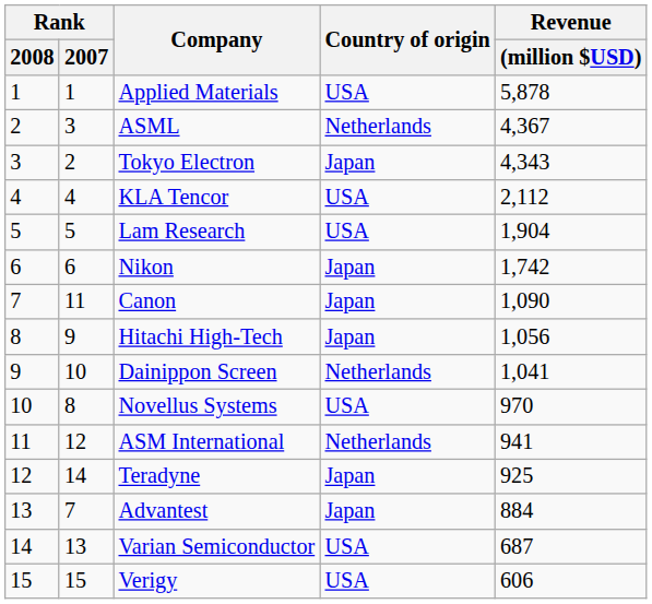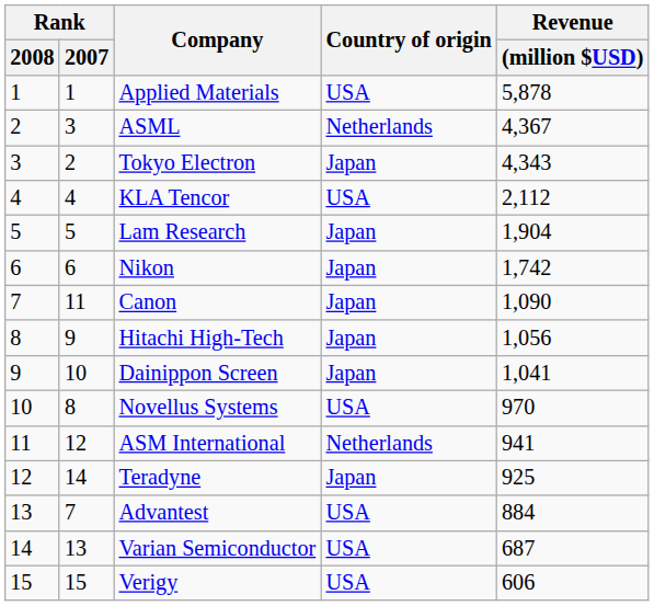 <table class="wikitable" style="text-align=left;">
 <tr>
 <th Colspan="2">Rank</th>
 <th Rowspan="2">Company</th>
 <th Rowspan="2">Country of origin</th>
 <th>Revenue</th>
 </tr>
 <tr>
 <th>2008</th>
 <th>2007</th>
 <th>(million $<a href='#'>USD</a>)</th>
 </tr>
 <tr>
 <td>1</td>
 <td>1</td>
 <td><a href='#'>Applied Materials</a></td>
 <td><a href='#'>USA</a></td>
 <td>5,878</td>
 </tr>
 <tr>
 <td>2</td>
 <td>3</td>
 <td><a href='#'>ASML</a></td>
 <td><a href='#'>Netherlands</a></td>
 <td>4,367</td>
 </tr>
 <tr>
 <td>3</td>
 <td>2</td>
 <td><a href='#'>Tokyo Electron</a></td>
 <td><a href='#'>Japan</a></td>
 <td>4,343</td>
 </tr>
 <tr>
 <td>4</td>
 <td>4</td>
 <td><a href='#'>KLA Tencor</a></td>
 <td><a href='#'>USA</a></td>
 <td>2,112</td>
 </tr>
 <tr>
 <td>5</td>
 <td>5</td>
 <td><a href='#'>Lam Research</a></td>
-<td><a href='#'>USA</a></td>
+<td><a href='#'>Japan</a></td>
 <td>1,904</td>
 </tr>
 <tr>
 <td>6</td>
 <td>6</td>
 <td><a href='#'>Nikon</a></td>
 <td><a href='#'>Japan</a></td>
 <td>1,742</td>
 </tr>
 <tr>
 <td>7</td>
 <td>11</td>
 <td><a href='#'>Canon</a></td>
 <td><a href='#'>Japan</a></td>
 <td>1,090</td>
 </tr>
 <tr>
 <td>8</td>
 <td>9</td>
 <td><a href='#'>Hitachi High-Tech</a></td>
 <td><a href='#'>Japan</a></td>
 <td>1,056</td>
 </tr>
 <tr>
 <td>9</td>
 <td>10</td>
 <td><a href='#'>Dainippon Screen</a></td>
-<td><a href='#'>Netherlands</a></td>
+<td><a href='#'>Japan</a></td>
 <td>1,041</td>
 </tr>
 <tr>
 <td>10</td>
 <td>8</td>
 <td><a href='#'>Novellus Systems</a></td>
 <td><a href='#'>USA</a></td>
 <td>970</td>
 </tr>
 <tr>
 <td>11</td>
 <td>12</td>
 <td><a href='#'>ASM International</a></td>
 <td><a href='#'>Netherlands</a></td>
 <td>941</td>
 </tr>
 <tr>
 <td>12</td>
 <td>14</td>
 <td><a href='#'>Teradyne</a></td>
 <td><a href='#'>Japan</a></td>
 <td>925</td>
 </tr>
 <tr>
 <td>13</td>
 <td>7</td>
 <td><a href='#'>Advantest</a></td>
-<td><a href='#'>Japan</a></td>
+<td><a href='#'>USA</a></td>
 <td>884</td>
 </tr>
 <tr>
 <td>14</td>
 <td>13</td>
 <td><a href='#'>Varian Semiconductor</a></td>
 <td><a href='#'>USA</a></td>
 <td>687</td>
 </tr>
 <tr>
 <td>15</td>
 <td>15</td>
 <td><a href='#'>Verigy</a></td>
 <td><a href='#'>USA</a></td>
 <td>606</td>
 </tr>
 </table>
